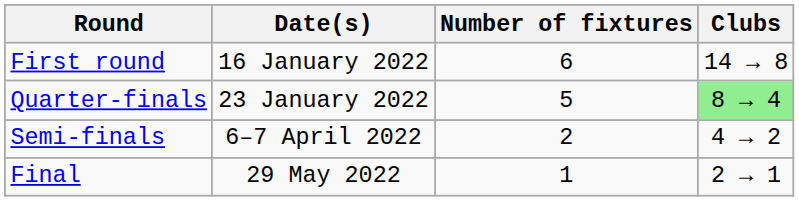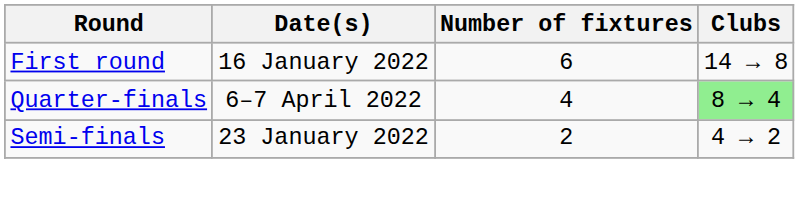 <table class="wikitable" style="text-align:center">
 <tr>
 <th>Round</th>
 <th>Date(s) </th>
 <th>Number of fixtures</th>
 <th>Clubs</th>
 </tr>
 <tr>
 <td style="text-align:left;"><a href='#'>First round</a></td>
 <td>16 January 2022</td>
 <td>6</td>
 <td>14 → 8</td>
 </tr>
 <tr>
 <td style="text-align:left;"><a href='#'>Quarter-finals</a></td>
-<td>23 January 2022</td>
-<td>5</td>
+<td>6–7 April 2022</td>
+<td>4</td>
 <td style="background: lightgreen;">8 → 4</td>
 </tr>
 <tr>
 <td style="text-align:left;"><a href='#'>Semi-finals</a></td>
-<td>6–7 April 2022</td>
+<td>23 January 2022</td>
 <td>2</td>
 <td>4 → 2</td>
 </tr>
-<tr>
-<td style="text-align:left;"><a href='#'>Final</a></td>
-<td>29 May 2022</td>
-<td>1</td>
-<td>2 → 1</td>
-</tr>
 </table>
